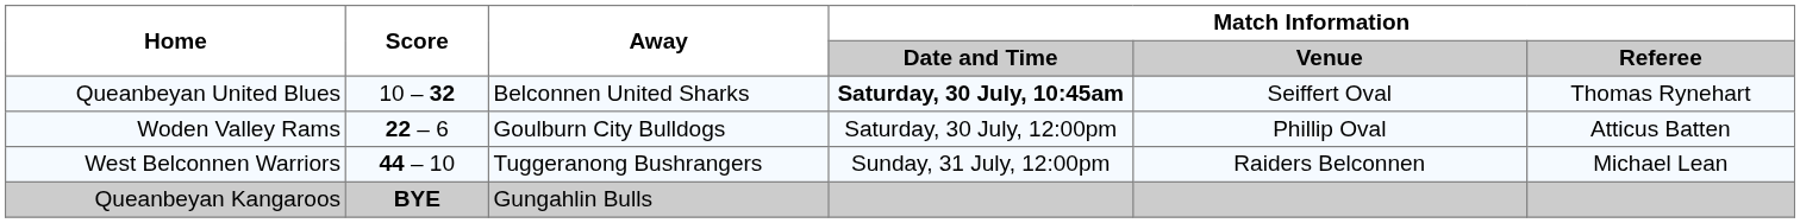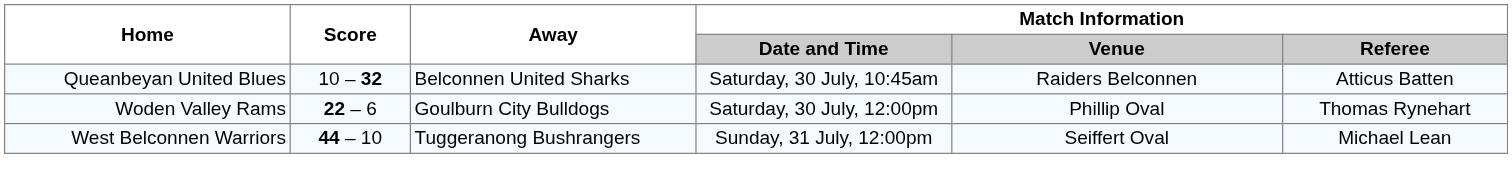 <table width="100%" cellspacing="0" cellpadding="3" border="1" style="border-collapse:collapse;  text-align:center;">
 <tr>
 <th rowspan="2" width="19%">Home</th>
 <th rowspan="2" width="8%">Score</th>
 <th rowspan="2" width="19%">Away</th>
 <th colspan="3">Match Information</th>
 </tr>
 <tr bgcolor="#CCCCCC">
 <th width="17%">Date and Time</th>
 <th width="22%">Venue</th>
 <th width="50%">Referee</th>
 </tr>
 <tr style="text-align:center; background:#f5faff;">
 <td align="right">Queanbeyan United Blues </td>
 <td>10 – <strong>32</strong></td>
 <td align="left"> Belconnen United Sharks</td>
-<td><strong>Saturday, 30 July, 10:45am</strong></td>
-<td>Seiffert Oval</td>
-<td>Thomas Rynehart</td>
+<td>Saturday, 30 July, 10:45am</td>
+<td>Raiders Belconnen</td>
+<td>Atticus Batten</td>
 </tr>
 <tr style="text-align:center; background:#f5faff;">
 <td align="right">Woden Valley Rams </td>
 <td><strong>22</strong> – 6</td>
 <td align="left"> Goulburn City Bulldogs</td>
 <td>Saturday, 30 July, 12:00pm</td>
 <td>Phillip Oval</td>
-<td>Atticus Batten</td>
+<td>Thomas Rynehart</td>
 </tr>
 <tr style="text-align:center; background:#f5faff;">
 <td align="right">West Belconnen Warriors </td>
 <td><strong>44</strong> – 10</td>
 <td align="left"> Tuggeranong Bushrangers</td>
 <td>Sunday, 31 July, 12:00pm</td>
-<td>Raiders Belconnen</td>
+<td>Seiffert Oval</td>
 <td>Michael Lean</td>
 </tr>
-<tr style="text-align:center; background:#CCCCCC;">
-<td align="right">Queanbeyan Kangaroos </td>
-<td><strong>BYE</strong></td>
-<td align="left"> Gungahlin Bulls</td>
-<td></td>
-<td></td>
-<td></td>
-</tr>
 </table>
